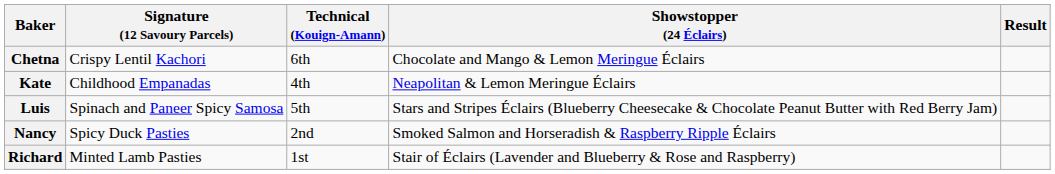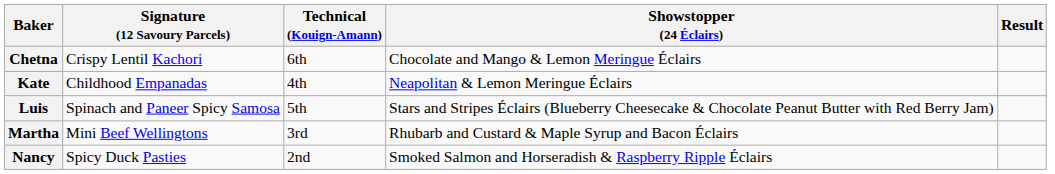 <table class="wikitable sortable col3center sticky-header">
 <tr>
 <th scope="col">Baker</th>
 <th scope="col" class="unsortable">Signature<br><small>(12 Savoury Parcels)</small></th>
 <th scope="col">Technical<br><small>(<a href='#'>Kouign-Amann</a>)</small></th>
 <th scope="col" class="unsortable">Showstopper<br><small>(24 <a href='#'>Éclairs</a>)</small></th>
 <th scope="col">Result</th>
 </tr>
 <tr>
 <th scope="row">Chetna</th>
 <td>Crispy Lentil <a href='#'>Kachori</a></td>
 <td>6th</td>
 <td>Chocolate and Mango & Lemon <a href='#'>Meringue</a> Éclairs</td>
 <td></td>
 </tr>
 <tr>
 <th scope="row">Kate</th>
 <td>Childhood <a href='#'>Empanadas</a></td>
 <td>4th</td>
 <td><a href='#'>Neapolitan</a> & Lemon Meringue Éclairs</td>
 <td></td>
 </tr>
 <tr>
 <th scope="row">Luis</th>
 <td>Spinach and <a href='#'>Paneer</a> Spicy <a href='#'>Samosa</a></td>
 <td>5th</td>
 <td>Stars and Stripes Éclairs (Blueberry Cheesecake & Chocolate Peanut Butter with Red Berry Jam)</td>
 <td></td>
 </tr>
 <tr>
+<th scope="row">Martha</th>
+<td>Mini <a href='#'>Beef Wellingtons</a></td>
+<td>3rd</td>
+<td>Rhubarb and Custard & Maple Syrup and Bacon Éclairs</td>
+<td></td>
+</tr>
+<tr>
 <th scope="row">Nancy</th>
 <td>Spicy Duck <a href='#'>Pasties</a></td>
 <td>2nd</td>
 <td>Smoked Salmon and Horseradish & <a href='#'>Raspberry Ripple</a> Éclairs</td>
 <td></td>
 </tr>
-<tr>
-<th scope="row">Richard</th>
-<td>Minted Lamb Pasties</td>
-<td>1st</td>
-<td>Stair of Éclairs (Lavender and Blueberry & Rose and Raspberry)</td>
-<td></td>
-</tr>
 </table>
